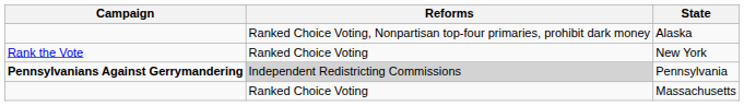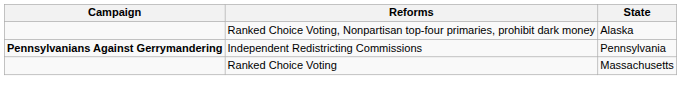 <table class="wikitable">
 <tr>
 <th>Campaign</th>
 <th>Reforms</th>
 <th>State</th>
 </tr>
 <tr>
 <td></td>
 <td>Ranked Choice Voting, Nonpartisan top-four primaries, prohibit dark money</td>
 <td>Alaska</td>
 </tr>
 <tr>
-<td><a href='#'>Rank the Vote</a> </td>
-<td>Ranked Choice Voting</td>
-<td>New York</td>
-</tr>
-<tr>
 <td><strong>Pennsylvanians Against Gerrymandering</strong></td>
-<td style="background: lightgrey;">Independent Redistricting Commissions</td>
+<td>Independent Redistricting Commissions</td>
 <td>Pennsylvania</td>
 </tr>
 <tr>
 <td></td>
 <td>Ranked Choice Voting</td>
 <td>Massachusetts</td>
 </tr>
 </table>
